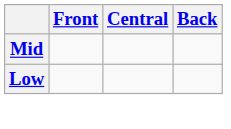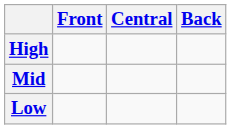 <table class="wikitable" style="text-align:center;">
 <tr>
 <th></th>
 <th><a href='#'>Front</a></th>
 <th><a href='#'>Central</a></th>
 <th><a href='#'>Back</a></th>
+</tr>
+<tr>
+<th><a href='#'>High</a></th>
+<td> </td>
+<td> </td>
+<td> </td>
 </tr>
 <tr>
 <th><a href='#'>Mid</a></th>
 <td> </td>
 <td></td>
 <td> </td>
 </tr>
 <tr>
 <th><a href='#'>Low</a></th>
 <td></td>
 <td> </td>
 <td></td>
 </tr>
 </table>
